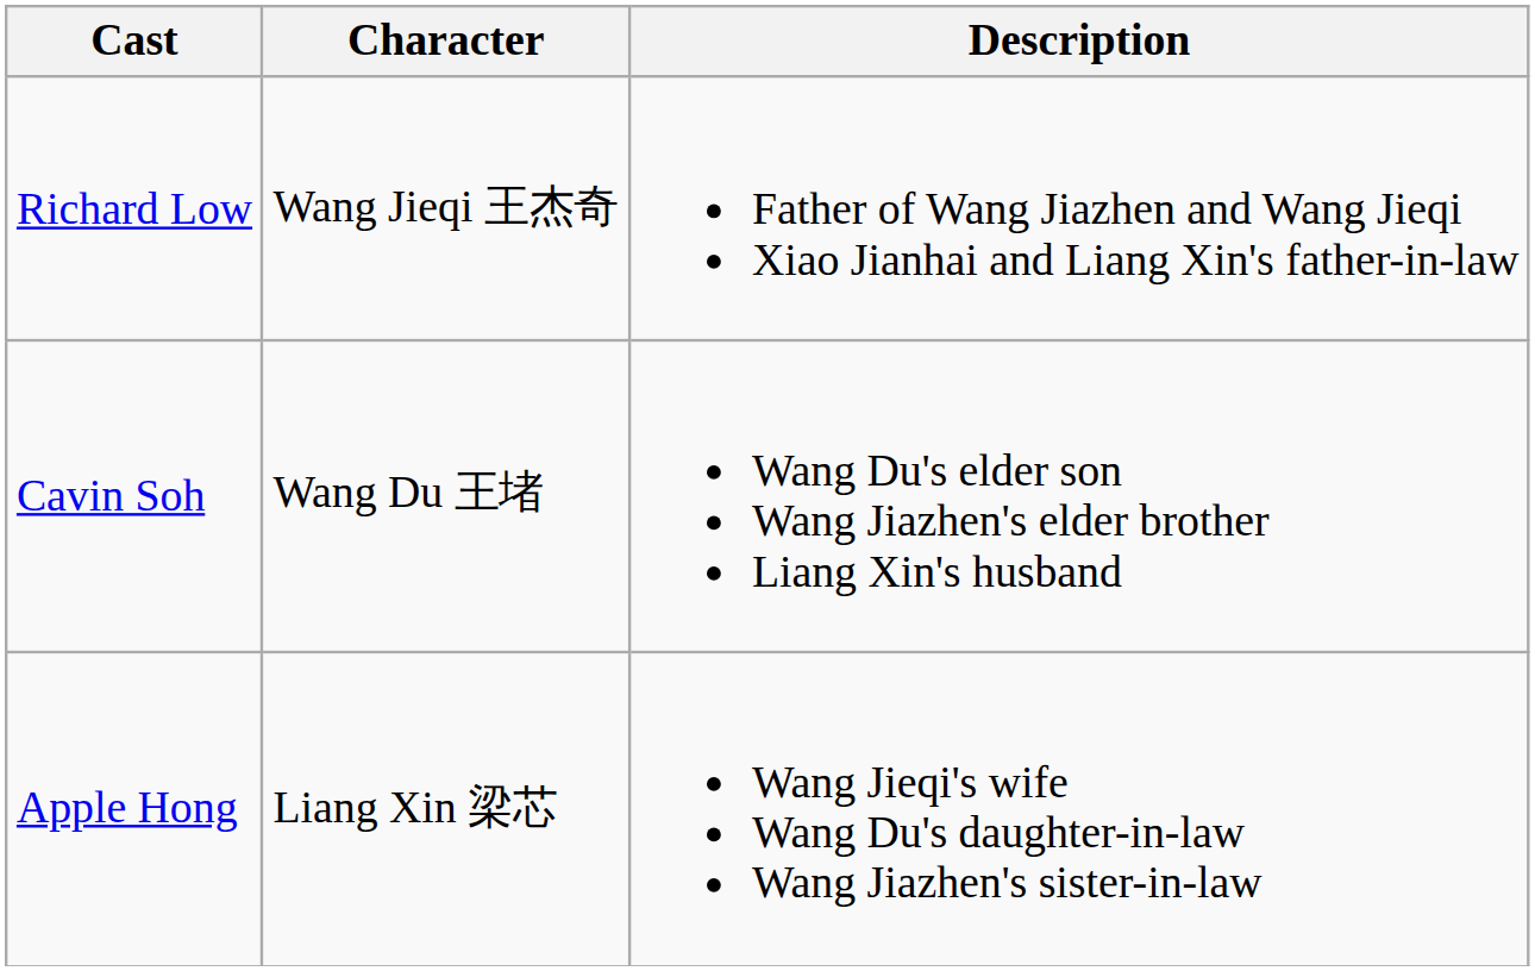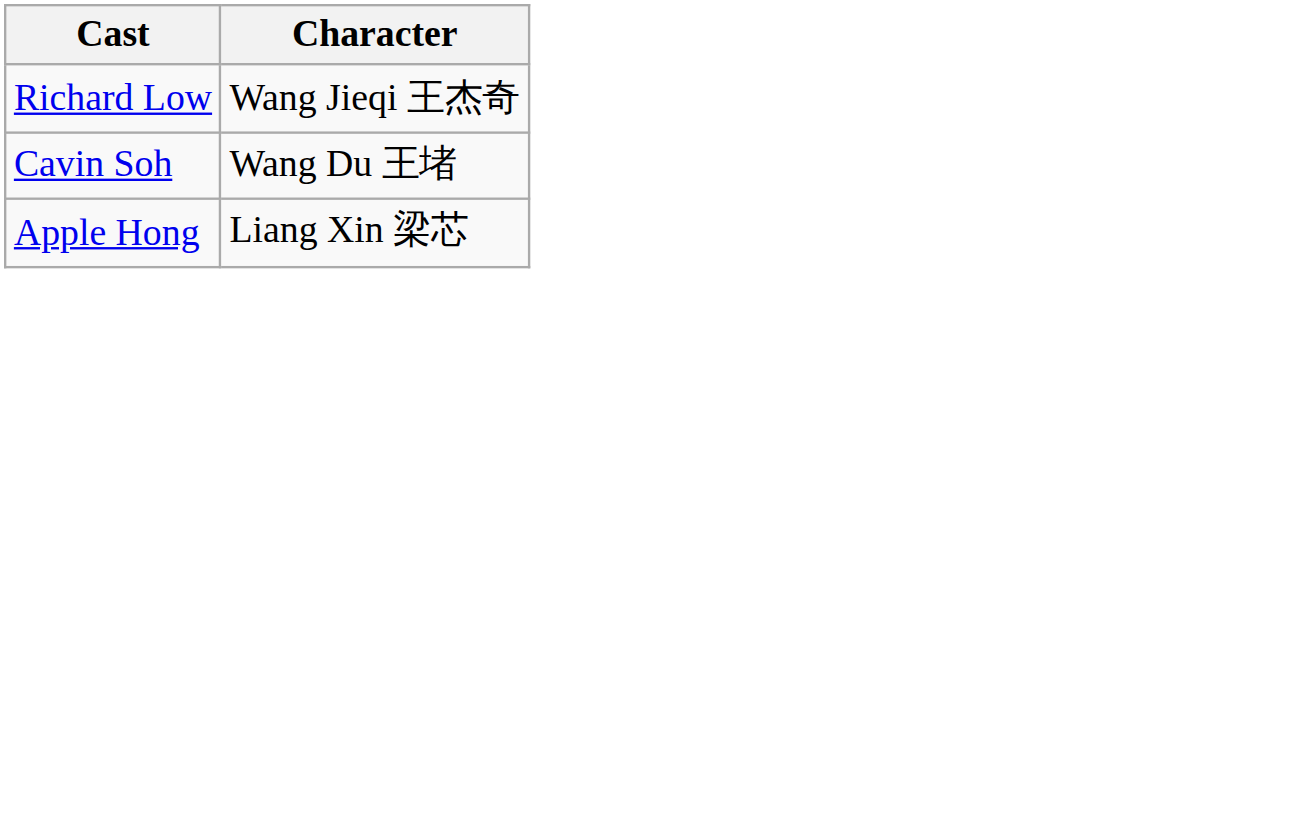 <table class="wikitable">
 <tr>
 <th>Cast</th>
 <th>Character</th>
-<th>Description</th>
 </tr>
 <tr>
 <td><a href='#'>Richard Low</a></td>
 <td>Wang Jieqi 王杰奇</td>
-<td><br><ul><li>Father of Wang Jiazhen and Wang Jieqi</li><li>Xiao Jianhai and Liang Xin's father-in-law</li></ul></td>
 </tr>
 <tr>
 <td><a href='#'>Cavin Soh</a></td>
 <td>Wang Du 王堵</td>
-<td><br><ul><li>Wang Du's elder son</li><li>Wang Jiazhen's elder brother</li><li>Liang Xin's husband</li></ul></td>
 </tr>
 <tr>
 <td><a href='#'>Apple Hong</a></td>
 <td>Liang Xin 梁芯</td>
-<td><br><ul><li>Wang Jieqi's wife</li><li>Wang Du's daughter-in-law</li><li>Wang Jiazhen's sister-in-law</li></ul></td>
 </tr>
 </table>
